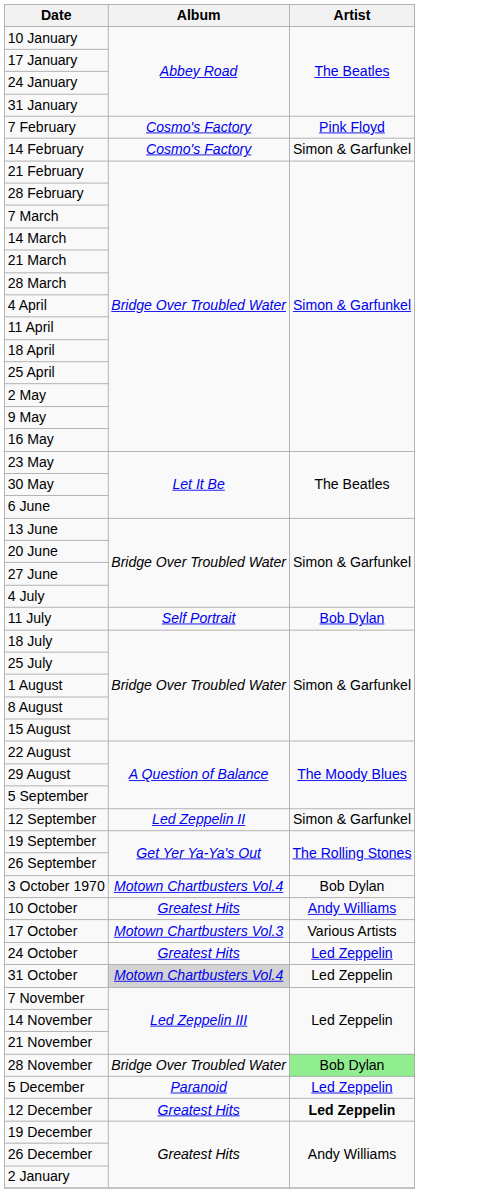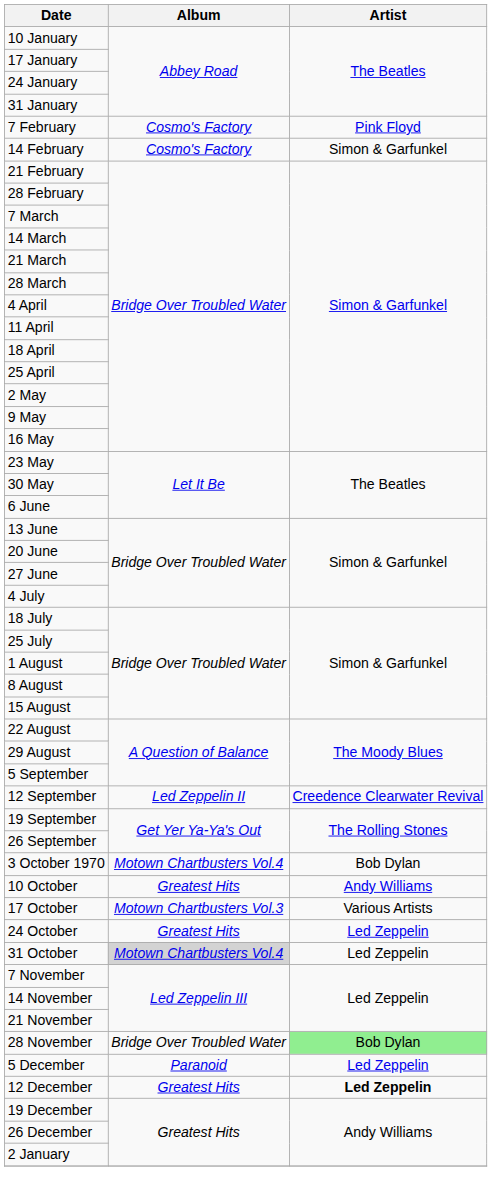 <table class="wikitable plainrowheaders sortable">
 <tr>
 <th>Date</th>
 <th>Album</th>
 <th>Artist</th>
 </tr>
 <tr>
 <td>10 January</td>
 <td align="center" rowspan=4><em><a href='#'>Abbey Road</a></em></td>
 <td align="center" rowspan=4><a href='#'>The Beatles</a></td>
 </tr>
 <tr>
 <td>17 January</td>
 </tr>
 <tr>
 <td>24 January</td>
 </tr>
 <tr>
 <td>31 January</td>
 </tr>
 <tr>
 <td>7 February</td>
 <td align="center" rowspan=1><em><a href='#'>Cosmo's Factory</a></em></td>
 <td align="center" rowspan=1><a href='#'>Pink Floyd</a></td>
 </tr>
 <tr>
 <td>14 February</td>
 <td align="center" rowspan=1><em><a href='#'>Cosmo's Factory</a></em></td>
 <td align="center" rowspan=1>Simon & Garfunkel</td>
 </tr>
 <tr>
 <td>21 February</td>
 <td align="center" rowspan=13><em><a href='#'>Bridge Over Troubled Water</a></em></td>
 <td align="center" rowspan=13><a href='#'>Simon & Garfunkel</a></td>
 </tr>
 <tr>
 <td>28 February</td>
 </tr>
 <tr>
 <td>7 March</td>
 </tr>
 <tr>
 <td>14 March</td>
 </tr>
 <tr>
 <td>21 March</td>
 </tr>
 <tr>
 <td>28 March</td>
 </tr>
 <tr>
 <td>4 April</td>
 </tr>
 <tr>
 <td>11 April</td>
 </tr>
 <tr>
 <td>18 April</td>
 </tr>
 <tr>
 <td>25 April</td>
 </tr>
 <tr>
 <td>2 May</td>
 </tr>
 <tr>
 <td>9 May</td>
 </tr>
 <tr>
 <td>16 May</td>
 </tr>
 <tr>
 <td>23 May</td>
 <td align="center" rowspan=3><em><a href='#'>Let It Be</a></em></td>
 <td align="center" rowspan=3>The Beatles</td>
 </tr>
 <tr>
 <td>30 May</td>
 </tr>
 <tr>
 <td>6 June</td>
 </tr>
 <tr>
 <td>13 June</td>
 <td align="center" rowspan=4><em>Bridge Over Troubled Water</em></td>
 <td align="center" rowspan=4>Simon & Garfunkel</td>
 </tr>
 <tr>
 <td>20 June</td>
 </tr>
 <tr>
 <td>27 June</td>
 </tr>
 <tr>
 <td>4 July</td>
 </tr>
 <tr>
-<td>11 July</td>
-<td align="center" rowspan=1><em><a href='#'>Self Portrait</a></em></td>
-<td align="center" rowspan=1><a href='#'>Bob Dylan</a></td>
-</tr>
-<tr>
 <td>18 July</td>
 <td align="center" rowspan=5><em>Bridge Over Troubled Water</em></td>
 <td align="center" rowspan=5>Simon & Garfunkel</td>
 </tr>
 <tr>
 <td>25 July</td>
 </tr>
 <tr>
 <td>1 August</td>
 </tr>
 <tr>
 <td>8 August</td>
 </tr>
 <tr>
 <td>15 August</td>
 </tr>
 <tr>
 <td>22 August</td>
 <td align="center" rowspan=3><em><a href='#'>A Question of Balance</a></em></td>
 <td align="center" rowspan=3><a href='#'>The Moody Blues</a></td>
 </tr>
 <tr>
 <td>29 August</td>
 </tr>
 <tr>
 <td>5 September</td>
 </tr>
 <tr>
 <td>12 September</td>
 <td align="center" rowspan=1><em><a href='#'>Led Zeppelin II</a></em></td>
-<td align="center" rowspan=1>Simon & Garfunkel</td>
+<td align="center" rowspan=1><a href='#'>Creedence Clearwater Revival</a></td>
 </tr>
 <tr>
 <td>19 September</td>
 <td align="center" rowspan=2><em><a href='#'>Get Yer Ya-Ya's Out</a></em></td>
 <td align="center" rowspan=2><a href='#'>The Rolling Stones</a></td>
 </tr>
 <tr>
 <td>26 September</td>
 </tr>
 <tr>
 <td>3 October 1970</td>
 <td align="center" rowspan=1><em><a href='#'>Motown Chartbusters Vol.4</a></em></td>
 <td align="center" rowspan=1>Bob Dylan</td>
 </tr>
 <tr>
 <td>10 October</td>
 <td align="center" rowspan=1><em><a href='#'>Greatest Hits</a></em></td>
 <td align="center" rowspan=1><a href='#'>Andy Williams</a></td>
 </tr>
 <tr>
 <td>17 October</td>
 <td align="center" rowspan=1><em><a href='#'>Motown Chartbusters Vol.3</a></em></td>
 <td align="center" rowspan=1>Various Artists</td>
 </tr>
 <tr>
 <td>24 October</td>
 <td align="center" rowspan=1><em><a href='#'>Greatest Hits</a></em></td>
 <td align="center" rowspan=1><a href='#'>Led Zeppelin</a></td>
 </tr>
 <tr>
 <td>31 October</td>
 <td align="center" rowspan=1 style="background: lightgrey;"><em><a href='#'>Motown Chartbusters Vol.4</a></em></td>
 <td align="center" rowspan=1>Led Zeppelin</td>
 </tr>
 <tr>
 <td>7 November</td>
 <td align="center" rowspan=3><em><a href='#'>Led Zeppelin III</a></em></td>
 <td align="center" rowspan=3>Led Zeppelin</td>
 </tr>
 <tr>
 <td>14 November</td>
 </tr>
 <tr>
 <td>21 November</td>
 </tr>
 <tr>
 <td>28 November</td>
 <td align="center" rowspan=1><em>Bridge Over Troubled Water</em></td>
 <td align="center" rowspan=1 style="background: lightgreen;">Bob Dylan</td>
 </tr>
 <tr>
 <td>5 December</td>
 <td align="center" rowspan=1><em><a href='#'>Paranoid</a></em></td>
 <td align="center" rowspan=1><a href='#'>Led Zeppelin</a></td>
 </tr>
 <tr>
 <td>12 December</td>
 <td align="center" rowspan=1><em><a href='#'>Greatest Hits</a></em></td>
 <td align="center" rowspan=1><strong>Led Zeppelin</strong></td>
 </tr>
 <tr>
 <td>19 December</td>
 <td align="center" rowspan=3><em>Greatest Hits</em></td>
 <td align="center" rowspan=3>Andy Williams</td>
 </tr>
 <tr>
 <td>26 December</td>
 </tr>
 <tr>
 <td>2 January</td>
 </tr>
 <tr>
 </tr>
 </table>
